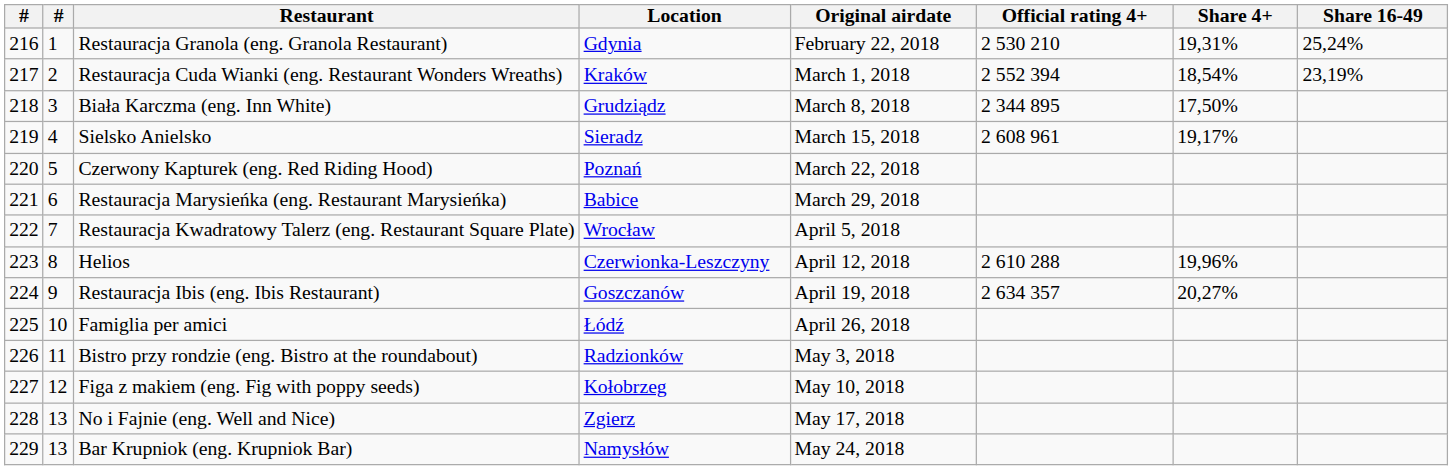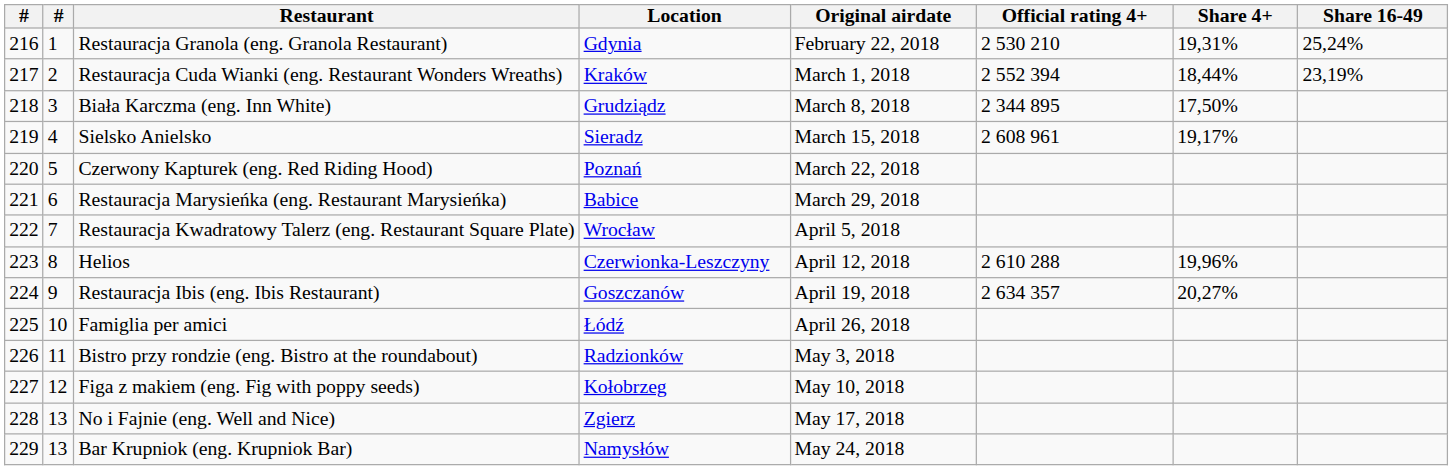 <table class=wikitable>
 <tr>
 <th style="padding: 0px 8px">#</th>
 <th style="padding: 0px 8px">#</th>
 <th style="padding: 0px 35px">Restaurant</th>
 <th style="padding: 0px 55px">Location</th>
 <th style="padding: 0px 20px">Original airdate</th>
 <th style="padding: 0px 20px">Official rating 4+</th>
 <th style="padding: 0px 20px">Share 4+</th>
 <th style="padding: 0px 20px">Share 16-49</th>
 </tr>
 <tr>
 <td>216</td>
 <td>1</td>
 <td>Restauracja Granola (eng. Granola Restaurant) </td>
 <td><a href='#'>Gdynia</a></td>
 <td>February 22, 2018</td>
 <td>2 530 210</td>
 <td>19,31%</td>
 <td>25,24%</td>
 </tr>
 <tr>
 <td>217</td>
 <td>2</td>
 <td>Restauracja Cuda Wianki (eng. Restaurant Wonders Wreaths) </td>
 <td><a href='#'>Kraków</a></td>
 <td>March 1, 2018</td>
 <td>2 552 394</td>
-<td>18,54%</td>
+<td>18,44%</td>
 <td>23,19%</td>
 </tr>
 <tr>
 <td>218</td>
 <td>3</td>
 <td>Biała Karczma (eng. Inn White)</td>
 <td><a href='#'>Grudziądz</a></td>
 <td>March 8, 2018</td>
 <td>2 344 895</td>
 <td>17,50%</td>
 <td></td>
 </tr>
 <tr>
 <td>219</td>
 <td>4</td>
 <td>Sielsko Anielsko </td>
 <td><a href='#'>Sieradz</a></td>
 <td>March 15, 2018</td>
 <td>2 608 961</td>
 <td>19,17%</td>
 <td></td>
 </tr>
 <tr>
 <td>220</td>
 <td>5</td>
 <td>Czerwony Kapturek (eng. Red Riding Hood) </td>
 <td><a href='#'>Poznań</a></td>
 <td>March 22, 2018</td>
 <td></td>
 <td></td>
 <td></td>
 </tr>
 <tr>
 <td>221</td>
 <td>6</td>
 <td>Restauracja Marysieńka (eng. Restaurant Marysieńka) </td>
 <td><a href='#'>Babice</a></td>
 <td>March 29, 2018</td>
 <td></td>
 <td></td>
 <td></td>
 </tr>
 <tr>
 <td>222</td>
 <td>7</td>
 <td>Restauracja Kwadratowy Talerz (eng. Restaurant Square Plate) </td>
 <td><a href='#'>Wrocław</a></td>
 <td>April 5, 2018</td>
 <td></td>
 <td></td>
 <td></td>
 </tr>
 <tr>
 <td>223</td>
 <td>8</td>
 <td>Helios </td>
 <td><a href='#'>Czerwionka-Leszczyny</a></td>
 <td>April 12, 2018</td>
 <td>2 610 288</td>
 <td>19,96%</td>
 <td></td>
 </tr>
 <tr>
 <td>224</td>
 <td>9</td>
 <td>Restauracja Ibis (eng. Ibis Restaurant) </td>
 <td><a href='#'>Goszczanów</a></td>
 <td>April 19, 2018</td>
 <td>2 634 357</td>
 <td>20,27%</td>
 <td></td>
 </tr>
 <tr>
 <td>225</td>
 <td>10</td>
 <td>Famiglia per amici </td>
 <td><a href='#'>Łódź</a></td>
 <td>April 26, 2018</td>
 <td></td>
 <td></td>
 <td></td>
 </tr>
 <tr>
 <td>226</td>
 <td>11</td>
 <td>Bistro przy rondzie (eng. Bistro at the roundabout) </td>
 <td><a href='#'>Radzionków</a></td>
 <td>May 3, 2018</td>
 <td></td>
 <td></td>
 <td></td>
 </tr>
 <tr>
 <td>227</td>
 <td>12</td>
 <td>Figa z makiem (eng. Fig with poppy seeds) </td>
 <td><a href='#'>Kołobrzeg</a></td>
 <td>May 10, 2018</td>
 <td></td>
 <td></td>
 <td></td>
 </tr>
 <tr>
 <td>228</td>
 <td>13</td>
 <td>No i Fajnie (eng. Well and Nice) </td>
 <td><a href='#'>Zgierz</a></td>
 <td>May 17, 2018</td>
 <td></td>
 <td></td>
 <td></td>
 </tr>
 <tr>
 <td>229</td>
 <td>13</td>
 <td>Bar Krupniok (eng. Krupniok Bar) </td>
 <td><a href='#'>Namysłów</a></td>
 <td>May 24, 2018</td>
 <td></td>
 <td></td>
 <td></td>
 </tr>
 </table>
